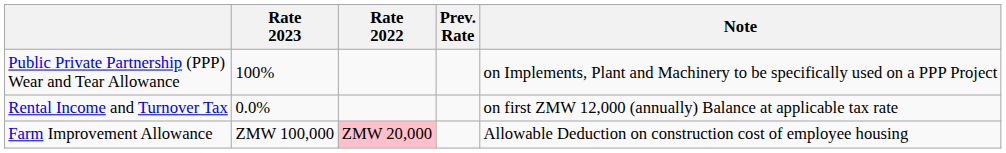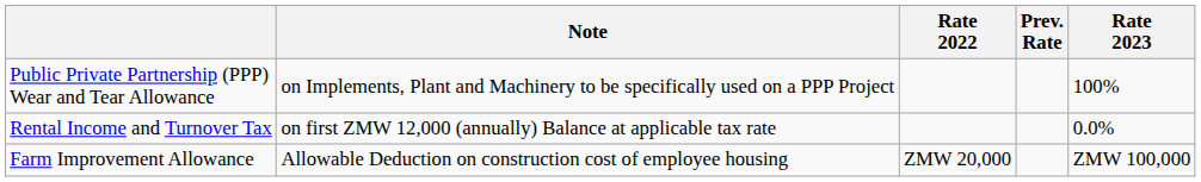 <table class="wikitable">
 <tr>
 <th></th>
-<th>Rate<br>2023</th>
+<th>Note</th>
 <th>Rate<br>2022</th>
 <th>Prev.<br>Rate</th>
-<th>Note</th>
+<th>Rate<br>2023</th>
 </tr>
 <tr>
 <td><a href='#'>Public Private Partnership</a> (PPP)<br>Wear and Tear Allowance</td>
-<td>100%</td>
+<td>on Implements, Plant and Machinery to be specifically used on a PPP Project</td>
 <td></td>
 <td></td>
-<td>on Implements, Plant and Machinery to be specifically used on a PPP Project</td>
+<td>100%</td>
 </tr>
 <tr>
 <td><a href='#'>Rental Income</a> and <a href='#'>Turnover Tax</a></td>
-<td>0.0%</td>
+<td>on first ZMW 12,000 (annually) Balance at applicable tax rate</td>
 <td></td>
 <td></td>
-<td>on first ZMW 12,000 (annually) Balance at applicable tax rate</td>
+<td>0.0%</td>
 </tr>
 <tr>
 <td><a href='#'>Farm</a> Improvement Allowance</td>
+<td>Allowable Deduction on construction cost of employee housing</td>
+<td>ZMW 20,000</td>
+<td></td>
 <td>ZMW 100,000</td>
-<td style="background: pink;">ZMW 20,000</td>
-<td></td>
-<td>Allowable Deduction on construction cost of employee housing</td>
 </tr>
 </table>
